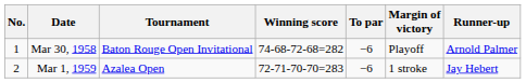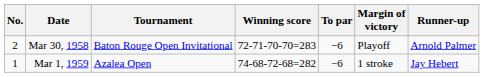 <table class="wikitable" style="font-size:95%;">
 <tr>
 <th>No.</th>
 <th>Date</th>
 <th>Tournament</th>
 <th>Winning score</th>
 <th>To par</th>
 <th>Margin of<br>victory</th>
 <th>Runner-up</th>
 </tr>
 <tr>
-<td align=center>1</td>
+<td align=center>2</td>
 <td align=right>Mar 30, <a href='#'>1958</a></td>
 <td><a href='#'>Baton Rouge Open Invitational</a></td>
-<td>74-68-72-68=282</td>
+<td>72-71-70-70=283</td>
 <td align=center>−6</td>
 <td>Playoff</td>
 <td> <a href='#'>Arnold Palmer</a></td>
 </tr>
 <tr>
-<td align=center>2</td>
+<td align=center>1</td>
 <td align=right>Mar 1, <a href='#'>1959</a></td>
 <td><a href='#'>Azalea Open</a></td>
-<td>72-71-70-70=283</td>
+<td>74-68-72-68=282</td>
 <td align=center>−6</td>
 <td>1 stroke</td>
 <td> <a href='#'>Jay Hebert</a></td>
 </tr>
 </table>
